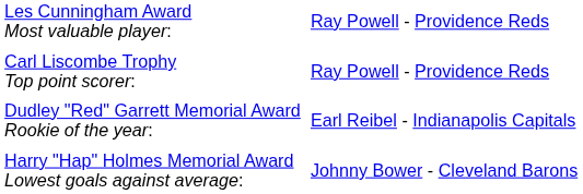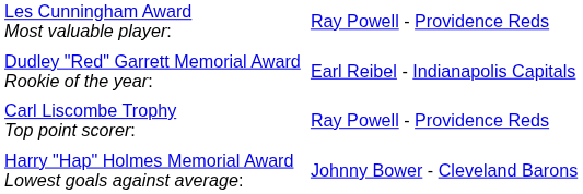 <table cellpadding="3" cellspacing="3">
 <tr>
 <td><a href='#'>Les Cunningham Award</a><br><em>Most valuable player</em>:</td>
-<td><a href='#'>Ray Powell</a> - <a href='#'>Providence Reds</a></td>
-</tr>
-<tr>
-<td><a href='#'>Carl Liscombe Trophy</a><br><em>Top point scorer</em>:</td>
 <td><a href='#'>Ray Powell</a> - <a href='#'>Providence Reds</a></td>
 </tr>
 <tr>
 <td><a href='#'>Dudley "Red" Garrett Memorial Award</a><br><em>Rookie of the year</em>:</td>
 <td><a href='#'>Earl Reibel</a> - <a href='#'>Indianapolis Capitals</a></td>
 </tr>
 <tr>
+<td><a href='#'>Carl Liscombe Trophy</a><br><em>Top point scorer</em>:</td>
+<td><a href='#'>Ray Powell</a> - <a href='#'>Providence Reds</a></td>
+</tr>
+<tr>
 <td><a href='#'>Harry "Hap" Holmes Memorial Award</a><br><em>Lowest goals against average</em>:</td>
 <td><a href='#'>Johnny Bower</a> - <a href='#'>Cleveland Barons</a></td>
 </tr>
 </table>
